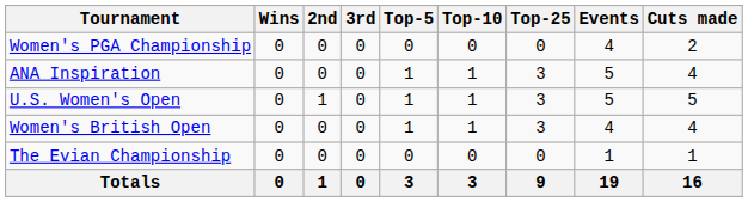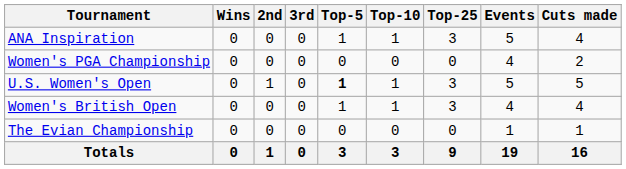 <table class=wikitable style=text-align:center>
 <tr>
 <th>Tournament</th>
 <th>Wins</th>
 <th>2nd</th>
 <th>3rd</th>
 <th>Top-5</th>
 <th>Top-10</th>
 <th>Top-25</th>
 <th>Events</th>
 <th>Cuts made</th>
 </tr>
 <tr>
+<td align=left><a href='#'>ANA Inspiration</a></td>
+<td>0</td>
+<td>0</td>
+<td>0</td>
+<td>1</td>
+<td>1</td>
+<td>3</td>
+<td>5</td>
+<td>4</td>
+</tr>
+<tr>
 <td align=left><a href='#'>Women's PGA Championship</a></td>
 <td>0</td>
 <td>0</td>
 <td>0</td>
 <td>0</td>
 <td>0</td>
 <td>0</td>
 <td>4</td>
 <td>2</td>
 </tr>
 <tr>
-<td align=left><a href='#'>ANA Inspiration</a></td>
-<td>0</td>
-<td>0</td>
-<td>0</td>
-<td>1</td>
-<td>1</td>
-<td>3</td>
-<td>5</td>
-<td>4</td>
-</tr>
-<tr>
 <td align=left><a href='#'>U.S. Women's Open</a></td>
 <td>0</td>
 <td>1</td>
 <td>0</td>
-<td>1</td>
+<td><strong>1</strong></td>
 <td>1</td>
 <td>3</td>
 <td>5</td>
 <td>5</td>
 </tr>
 <tr>
 <td align=left><a href='#'>Women's British Open</a></td>
 <td>0</td>
 <td>0</td>
 <td>0</td>
 <td>1</td>
 <td>1</td>
 <td>3</td>
 <td>4</td>
 <td>4</td>
 </tr>
 <tr>
 <td align=left><a href='#'>The Evian Championship</a></td>
 <td>0</td>
 <td>0</td>
 <td>0</td>
 <td>0</td>
 <td>0</td>
 <td>0</td>
 <td>1</td>
 <td>1</td>
 </tr>
 <tr>
 <th>Totals</th>
 <th>0</th>
 <th>1</th>
 <th>0</th>
 <th>3</th>
 <th>3</th>
 <th>9</th>
 <th>19</th>
 <th>16</th>
 </tr>
 </table>
